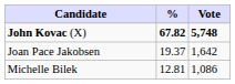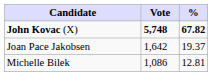 <table class="wikitable">
 <tr>
 <th style="background:#ddf; width:200px;">Candidate</th>
+<th style="background:#ddf; width:50px;">Vote</th>
 <th style="background:#ddf; width:30px;">%</th>
-<th style="background:#ddf; width:50px;">Vote</th>
 </tr>
 <tr>
 <td><strong>John Kovac</strong> (X)</td>
+<td><strong>5,748</strong></td>
 <td><strong>67.82</strong></td>
-<td><strong>5,748</strong></td>
 </tr>
 <tr>
 <td>Joan Pace Jakobsen</td>
+<td>1,642</td>
 <td>19.37</td>
-<td>1,642</td>
 </tr>
 <tr>
 <td>Michelle Bilek</td>
+<td>1,086</td>
 <td>12.81</td>
-<td>1,086</td>
 </tr>
 </table>
